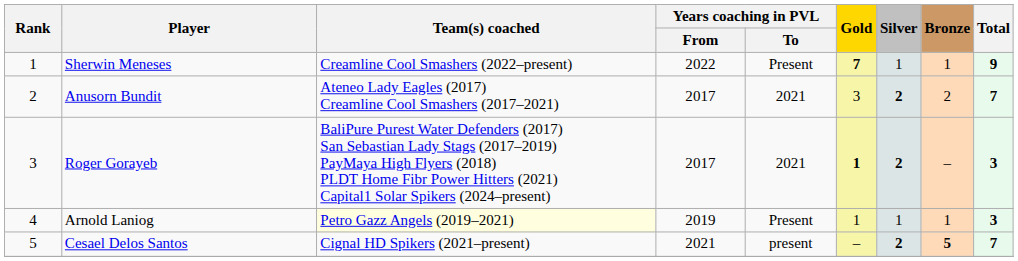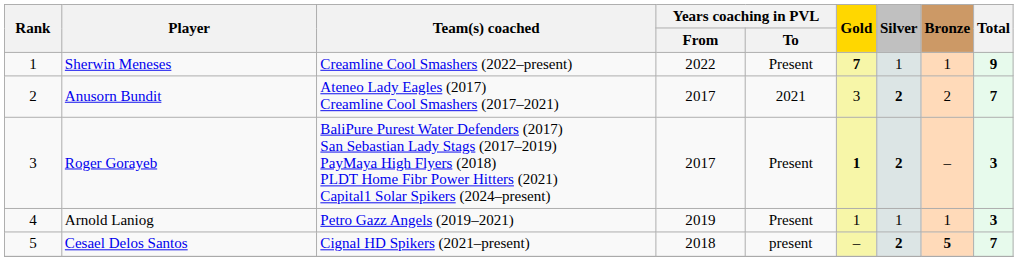 <table class="wikitable plainrowheaders" width=85% style="text-align:center;">
 <tr style="background-color:#EDEDED;">
 <th class="hintergrundfarbe5" style="width:6%" rowspan="2">Rank</th>
 <th class="hintergrundfarbe5" style="width:30%" rowspan="2">Player</th>
 <th class="hintergrundfarbe5" style="width:40%" rowspan="2">Team(s) coached</th>
 <th class="hintergrundfarbe5" style="width:20%" colspan="2">Years coaching in PVL</th>
 <th style="background:    gold; width:8%" rowspan="2">Gold</th>
 <th style="background:  silver; width:8%" rowspan="2">Silver</th>
 <th style="background: #CC9966; width:8%" rowspan="2">Bronze</th>
 <th class="hintergrundfarbe5" style="width:8%" rowspan="2">Total</th>
 </tr>
 <tr>
 <th class="hintergrundfarbe5" style="width:10%">From</th>
 <th class="hintergrundfarbe5" style="width:10%">To</th>
 </tr>
 <tr>
 <td>1</td>
 <td align="left"> <a href='#'>Sherwin Meneses</a></td>
 <td align="left"><a href='#'>Creamline Cool Smashers</a> (2022–present)</td>
 <td>2022</td>
 <td>Present</td>
 <td bgcolor="#F7F6A8"><strong>7</strong></td>
 <td bgcolor="#DCE5E5">1</td>
 <td bgcolor="#FFDAB9">1</td>
 <td bgcolor="#E7FAEC"><strong>9</strong></td>
 </tr>
 <tr align="center">
 <td>2</td>
 <td align="left"> <a href='#'>Anusorn Bundit</a></td>
 <td align="left"><a href='#'>Ateneo Lady Eagles</a> (2017)<br><a href='#'>Creamline Cool Smashers</a> (2017–2021)</td>
 <td>2017</td>
 <td>2021</td>
 <td bgcolor="#F7F6A8">3</td>
 <td bgcolor="#DCE5E5"><strong>2</strong></td>
 <td bgcolor="#FFDAB9">2</td>
 <td bgcolor="#E7FAEC"><strong>7</strong></td>
 </tr>
 <tr align="center">
 <td>3</td>
 <td align="left"> <a href='#'>Roger Gorayeb</a></td>
 <td align="left"><a href='#'>BaliPure Purest Water Defenders</a> (2017)<br><a href='#'>San Sebastian Lady Stags</a> (2017–2019)<br><a href='#'>PayMaya High Flyers</a> (2018)<br><a href='#'>PLDT Home Fibr Power Hitters</a> (2021)<br><a href='#'>Capital1 Solar Spikers</a> (2024–present)</td>
 <td>2017</td>
-<td>2021</td>
+<td>Present</td>
 <td bgcolor="#F7F6A8"><strong>1</strong></td>
 <td bgcolor="#DCE5E5"><strong>2</strong></td>
 <td bgcolor="#FFDAB9">–</td>
 <td bgcolor="#E7FAEC"><strong>3</strong></td>
 </tr>
 <tr align="center">
 <td>4</td>
 <td align="left"> Arnold Laniog</td>
-<td align="left" style="background: lightyellow;"><a href='#'>Petro Gazz Angels</a> (2019–2021)</td>
+<td align="left"><a href='#'>Petro Gazz Angels</a> (2019–2021)</td>
 <td>2019</td>
 <td>Present</td>
 <td bgcolor="#F7F6A8">1</td>
 <td bgcolor="#DCE5E5">1</td>
 <td bgcolor="#FFDAB9">1</td>
 <td bgcolor="#E7FAEC"><strong>3</strong></td>
 </tr>
 <tr align="center">
 <td>5</td>
 <td align="left"> <a href='#'>Cesael Delos Santos</a></td>
 <td align="left"><a href='#'>Cignal HD Spikers</a> (2021–present)</td>
-<td>2021</td>
+<td>2018</td>
 <td>present</td>
 <td bgcolor="#F7F6A8">–</td>
 <td bgcolor="#DCE5E5"><strong>2</strong></td>
 <td bgcolor="#FFDAB9"><strong>5</strong></td>
 <td bgcolor="#E7FAEC"><strong>7</strong></td>
 </tr>
 <tr align="center">
 </tr>
 </table>
